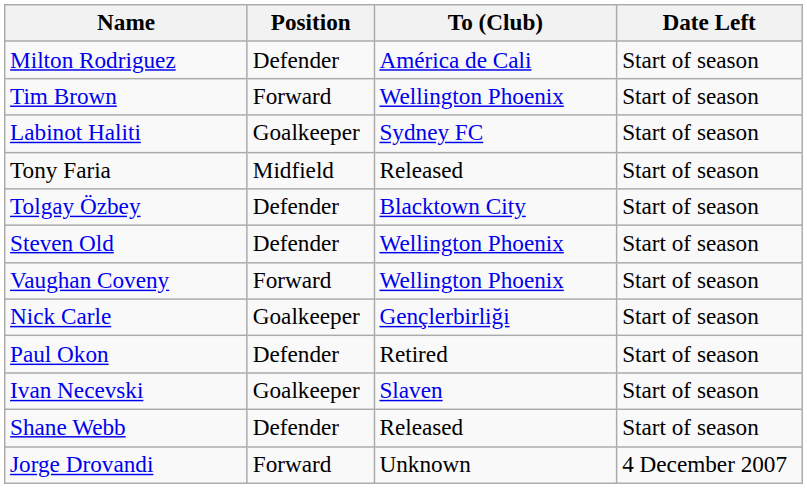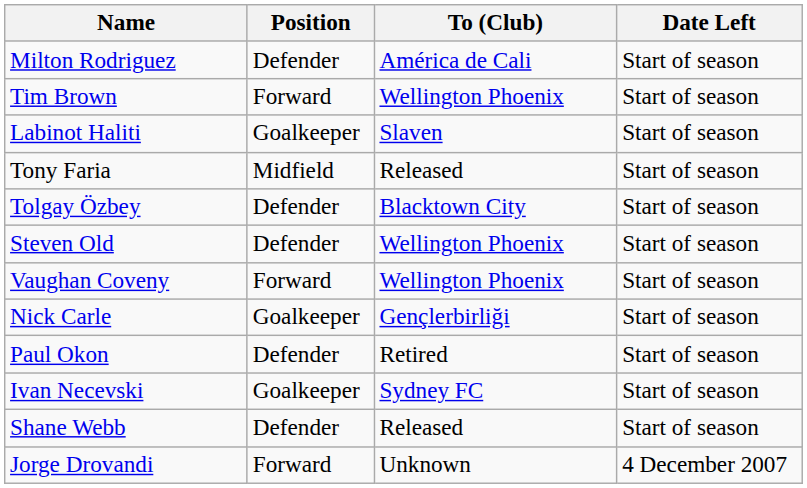 <table class="wikitable sortable">
 <tr>
 <th width=160>Name</th>
 <th width=80>Position</th>
 <th width=160>To (Club)</th>
 <th width=120>Date Left</th>
 </tr>
 <tr>
 <td> <a href='#'>Milton Rodriguez</a></td>
 <td>Defender</td>
 <td> <a href='#'>América de Cali</a></td>
 <td>Start of season</td>
 </tr>
 <tr>
 <td> <a href='#'>Tim Brown</a></td>
 <td>Forward</td>
 <td> <a href='#'>Wellington Phoenix</a></td>
 <td>Start of season</td>
 </tr>
 <tr>
 <td> <a href='#'>Labinot Haliti</a></td>
 <td>Goalkeeper</td>
-<td> <a href='#'>Sydney FC</a></td>
+<td> <a href='#'>Slaven</a></td>
 <td>Start of season</td>
 </tr>
 <tr>
 <td> Tony Faria</td>
 <td>Midfield</td>
 <td>Released</td>
 <td>Start of season</td>
 </tr>
 <tr>
 <td> <a href='#'>Tolgay Özbey</a></td>
 <td>Defender</td>
 <td> <a href='#'>Blacktown City</a></td>
 <td>Start of season</td>
 </tr>
 <tr>
 <td> <a href='#'>Steven Old</a></td>
 <td>Defender</td>
 <td> <a href='#'>Wellington Phoenix</a></td>
 <td>Start of season</td>
 </tr>
 <tr>
 <td> <a href='#'>Vaughan Coveny</a></td>
 <td>Forward</td>
 <td> <a href='#'>Wellington Phoenix</a></td>
 <td>Start of season</td>
 </tr>
 <tr>
 <td> <a href='#'>Nick Carle</a></td>
 <td>Goalkeeper</td>
 <td> <a href='#'>Gençlerbirliği</a></td>
 <td>Start of season</td>
 </tr>
 <tr>
 <td> <a href='#'>Paul Okon</a></td>
 <td>Defender</td>
 <td>Retired</td>
 <td>Start of season</td>
 </tr>
 <tr>
 <td> <a href='#'>Ivan Necevski</a></td>
 <td>Goalkeeper</td>
-<td> <a href='#'>Slaven</a></td>
+<td> <a href='#'>Sydney FC</a></td>
 <td>Start of season</td>
 </tr>
 <tr>
 <td> <a href='#'>Shane Webb</a></td>
 <td>Defender</td>
 <td>Released</td>
 <td>Start of season</td>
 </tr>
 <tr>
 <td> <a href='#'>Jorge Drovandi</a></td>
 <td>Forward</td>
 <td>Unknown</td>
 <td>4 December 2007</td>
 </tr>
 </table>
